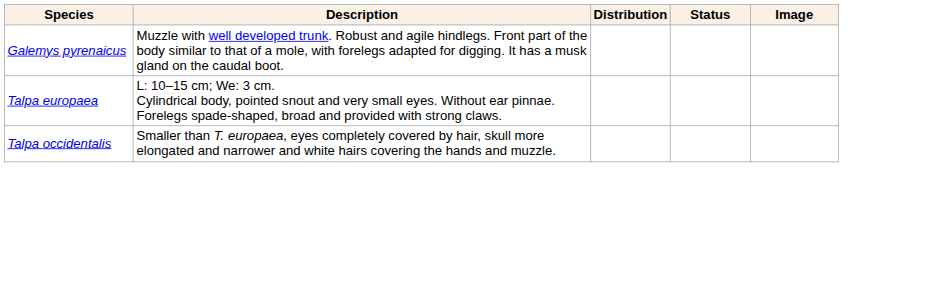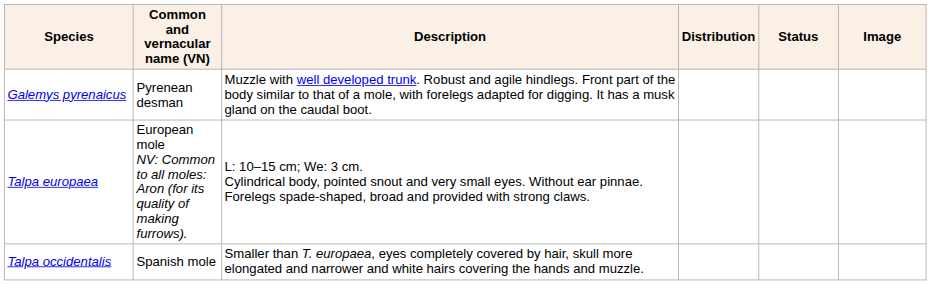 <table class="sortable wikitable" border="0" style="background:#ffffff" align="top">
 <tr>
 <th scope="col" style="background-color:Linen; color:Black" width="150">Species</th>
+<th scope="col" style="background-color:Linen; color:Black" width="100">Common and vernacular name (VN)</th>
 <th scope="col" style="background:Linen; color:Black" width="550">Description</th>
 <th scope="col" style="background-color:Linen; color:Black" width="90">Distribution</th>
 <th scope="col" style="background-color:Linen; color:Black" width="90">Status</th>
 <th scope="col" style="background:Linen; color:Black" width="100">Image</th>
 </tr>
 <tr>
 <td style="background:#ffffff"><em><a href='#'>Galemys pyrenaicus</a></em></td>
+<td>Pyrenean desman</td>
 <td>Muzzle with <a href='#'>well developed trunk</a>. Robust and agile hindlegs. Front part of the body similar to that of a mole, with forelegs adapted for digging. It has a musk gland on the caudal boot.</td>
 <td></td>
 <td></td>
 <td></td>
 </tr>
 <tr>
 <td><em><a href='#'>Talpa europaea</a></em></td>
+<td>European mole<br><em>NV: Common to all moles: Aron (for its quality of making furrows).</em></td>
 <td>L: 10–15 cm; We: 3 cm.<br>Cylindrical body, pointed snout and very small eyes. Without ear pinnae. Forelegs spade-shaped, broad and provided with strong claws.</td>
 <td></td>
 <td></td>
 <td></td>
 </tr>
 <tr>
 <td><em><a href='#'>Talpa occidentalis</a></em></td>
+<td>Spanish mole</td>
 <td>Smaller than <em>T. europaea</em>, eyes completely covered by hair, skull more elongated and narrower and white hairs covering the hands and muzzle.</td>
 <td></td>
 <td></td>
 <td></td>
 </tr>
 </table>
